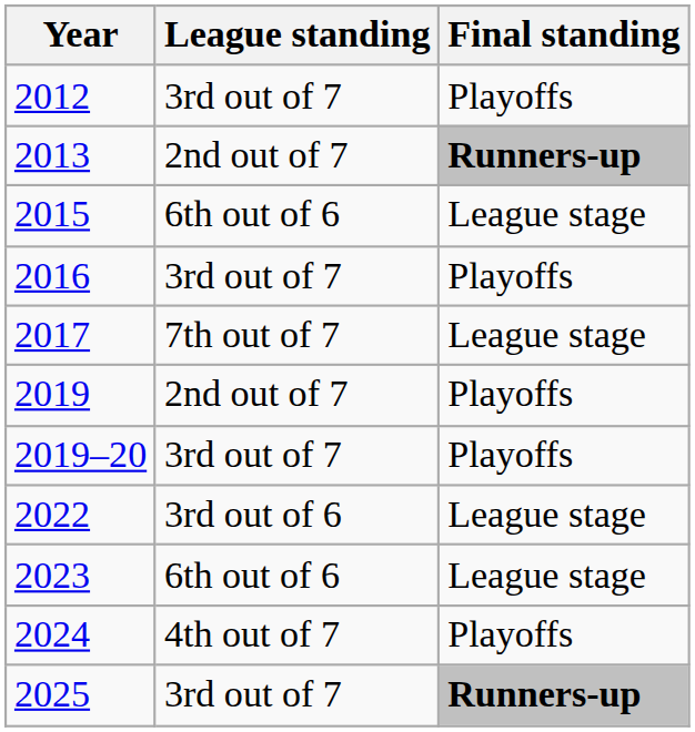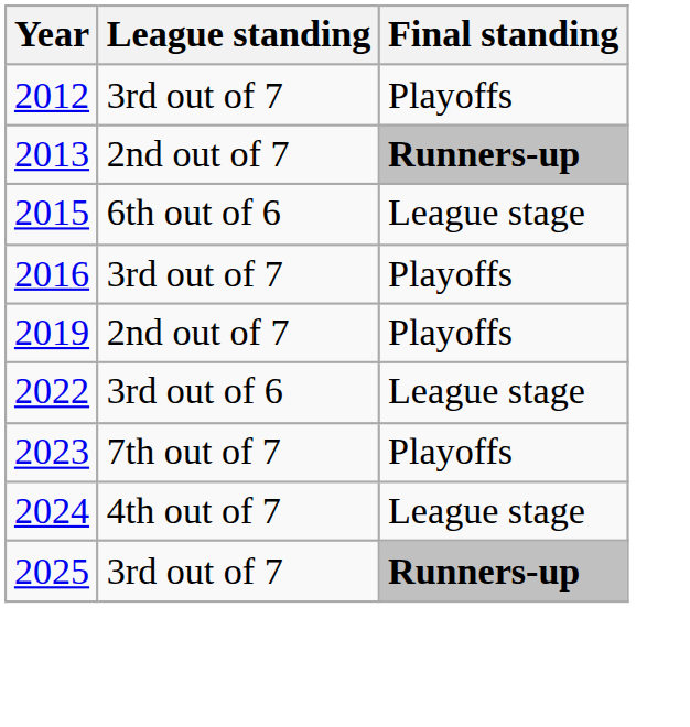 <table class="wikitable">
 <tr>
 <th>Year</th>
 <th>League standing</th>
 <th>Final standing</th>
 </tr>
 <tr>
 <td><a href='#'>2012</a></td>
 <td>3rd out of 7</td>
 <td>Playoffs</td>
 </tr>
 <tr>
 <td><a href='#'>2013</a></td>
 <td>2nd out of 7</td>
 <td style="background: silver;"><strong>Runners-up</strong></td>
 </tr>
 <tr>
 <td><a href='#'>2015</a></td>
 <td>6th out of 6</td>
 <td>League stage</td>
 </tr>
 <tr>
 <td><a href='#'>2016</a></td>
 <td>3rd out of 7</td>
 <td>Playoffs</td>
 </tr>
 <tr>
-<td><a href='#'>2017</a></td>
-<td>7th out of 7</td>
-<td>League stage</td>
-</tr>
-<tr>
 <td><a href='#'>2019</a></td>
 <td>2nd out of 7</td>
-<td>Playoffs</td>
-</tr>
-<tr>
-<td><a href='#'>2019–20</a></td>
-<td>3rd out of 7</td>
 <td>Playoffs</td>
 </tr>
 <tr>
 <td><a href='#'>2022</a></td>
 <td>3rd out of 6</td>
 <td>League stage</td>
 </tr>
 <tr>
 <td><a href='#'>2023</a></td>
-<td>6th out of 6</td>
-<td>League stage</td>
+<td>7th out of 7</td>
+<td>Playoffs</td>
 </tr>
 <tr>
 <td><a href='#'>2024</a></td>
 <td>4th out of 7</td>
-<td>Playoffs</td>
+<td>League stage</td>
 </tr>
 <tr>
 <td><a href='#'>2025</a></td>
 <td>3rd out of 7</td>
 <td style="background: silver;"><strong>Runners-up</strong></td>
 </tr>
 </table>
